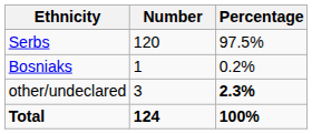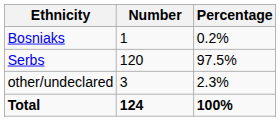 <table class="wikitable">
 <tr>
 <th width="100px">Ethnicity</th>
 <th width="80px">Number</th>
 <th width="80px">Percentage</th>
 </tr>
 <tr>
+<td><a href='#'>Bosniaks</a></td>
+<td>1</td>
+<td>0.2%</td>
+</tr>
+<tr>
 <td><a href='#'>Serbs</a></td>
 <td>120</td>
 <td>97.5%</td>
 </tr>
 <tr>
-<td><a href='#'>Bosniaks</a></td>
-<td>1</td>
-<td>0.2%</td>
-</tr>
-<tr>
 <td>other/undeclared</td>
 <td>3</td>
-<td><strong>2.3%</strong></td>
+<td>2.3%</td>
 </tr>
 <tr>
 <td><strong>Total</strong></td>
 <td><strong>124</strong></td>
 <td><strong>100%</strong></td>
 </tr>
 </table>
